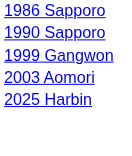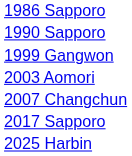 <table>
 <tr>
 <td><a href='#'>1986 Sapporo</a></td>
 <td></td>
 <td></td>
 <td></td>
 </tr>
 <tr>
 <td><a href='#'>1990 Sapporo</a></td>
 <td></td>
 <td></td>
 <td></td>
 </tr>
 <tr>
 <td><a href='#'>1999 Gangwon</a></td>
 <td></td>
 <td></td>
 <td></td>
 </tr>
 <tr>
 <td><a href='#'>2003 Aomori</a></td>
 <td></td>
 <td></td>
 <td></td>
 </tr>
 <tr>
+<td><a href='#'>2007 Changchun</a></td>
+<td></td>
+<td></td>
+<td></td>
+</tr>
+<tr>
+<td><a href='#'>2017 Sapporo</a></td>
+<td></td>
+<td></td>
+<td></td>
+</tr>
+<tr>
 <td><a href='#'>2025 Harbin</a></td>
 <td></td>
 <td></td>
 <td></td>
 </tr>
 </table>
